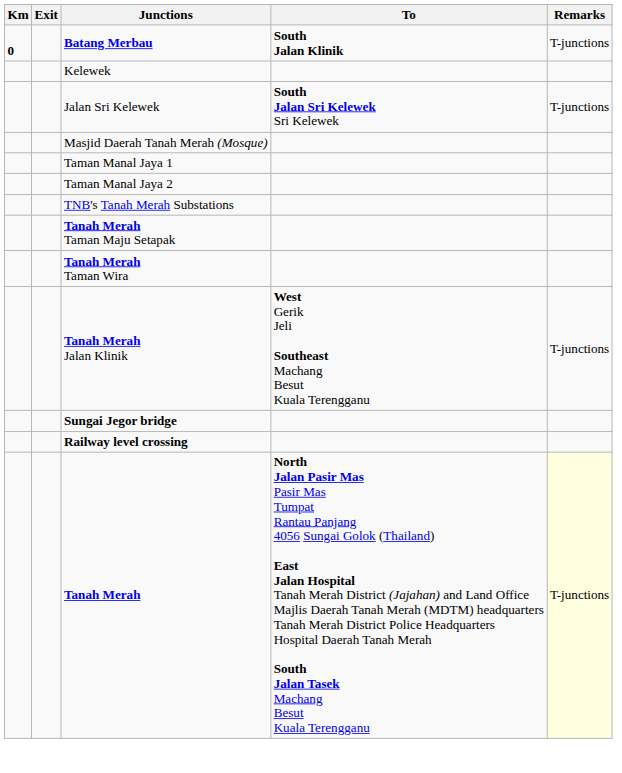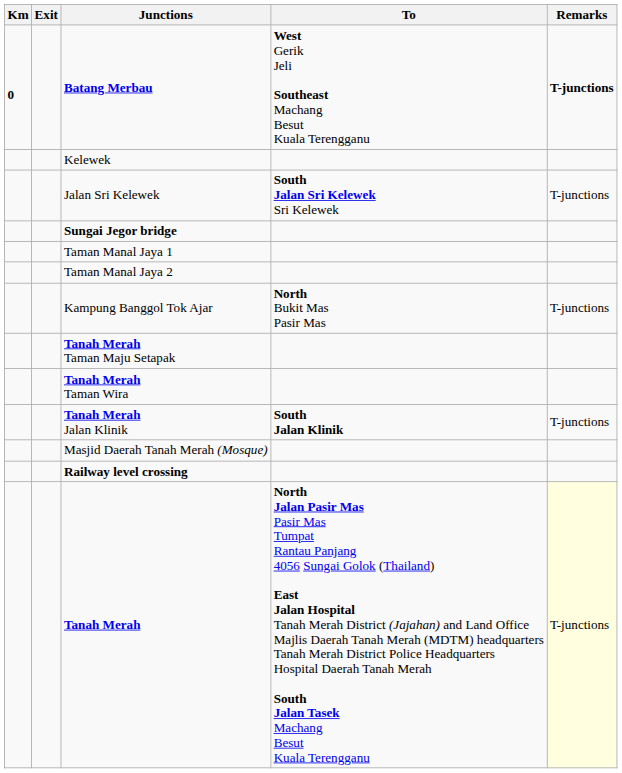 <table class="wikitable">
 <tr>
 <th>Km</th>
 <th>Exit</th>
 <th>Junctions</th>
 <th>To</th>
 <th>Remarks</th>
 </tr>
 <tr>
 <td><br><strong>0</strong></td>
 <td></td>
 <td><strong><a href='#'>Batang Merbau</a></strong></td>
-<td><strong>South</strong><br><strong>Jalan Klinik</strong></td>
-<td>T-junctions</td>
+<td><strong>West</strong><br>  Gerik<br>  Jeli<br><br><strong>Southeast</strong><br>  Machang<br>  Besut<br>  Kuala Terengganu</td>
+<td><strong>T-junctions</strong></td>
 </tr>
 <tr>
 <td></td>
 <td></td>
 <td>Kelewek</td>
 <td></td>
 <td></td>
 </tr>
 <tr>
 <td></td>
 <td></td>
 <td>Jalan Sri Kelewek</td>
 <td><strong>South</strong><br> <strong><a href='#'>Jalan Sri Kelewek</a></strong><br>Sri Kelewek</td>
 <td>T-junctions</td>
 </tr>
 <tr>
 <td></td>
 <td></td>
-<td>Masjid Daerah Tanah Merah <em>(Mosque)</em></td>
+<td><strong>Sungai Jegor bridge</strong></td>
 <td></td>
 <td></td>
 </tr>
 <tr>
 <td></td>
 <td></td>
 <td>Taman Manal Jaya 1</td>
 <td></td>
 <td></td>
 </tr>
 <tr>
 <td></td>
 <td></td>
 <td>Taman Manal Jaya 2</td>
 <td></td>
 <td></td>
 </tr>
 <tr>
 <td></td>
 <td></td>
-<td><a href='#'>TNB</a>'s <a href='#'>Tanah Merah</a> Substations</td>
-<td></td>
-<td></td>
+<td>Kampung Banggol Tok Ajar</td>
+<td><strong>North</strong><br> Bukit Mas<br> Pasir Mas</td>
+<td>T-junctions</td>
 </tr>
 <tr>
 <td></td>
 <td></td>
 <td><strong><a href='#'>Tanah Merah</a></strong><br>Taman Maju Setapak</td>
 <td></td>
 <td></td>
 </tr>
 <tr>
 <td></td>
 <td></td>
 <td><strong><a href='#'>Tanah Merah</a></strong><br>Taman Wira</td>
 <td></td>
 <td></td>
 </tr>
 <tr>
 <td></td>
 <td></td>
 <td><strong><a href='#'>Tanah Merah</a></strong><br>Jalan Klinik</td>
-<td><strong>West</strong><br>  Gerik<br>  Jeli<br><br><strong>Southeast</strong><br>  Machang<br>  Besut<br>  Kuala Terengganu</td>
+<td><strong>South</strong><br><strong>Jalan Klinik</strong></td>
 <td>T-junctions</td>
 </tr>
 <tr>
 <td></td>
 <td></td>
-<td><strong>Sungai Jegor bridge</strong></td>
+<td>Masjid Daerah Tanah Merah <em>(Mosque)</em></td>
 <td></td>
 <td></td>
 </tr>
 <tr>
 <td></td>
 <td></td>
 <td><strong>Railway level crossing</strong></td>
 <td></td>
 <td></td>
 </tr>
 <tr>
 <td></td>
 <td></td>
 <td><strong><a href='#'>Tanah Merah</a></strong></td>
 <td><strong>North</strong><br> <strong><a href='#'>Jalan Pasir Mas</a></strong><br> <a href='#'>Pasir Mas</a><br>  <a href='#'>Tumpat</a><br>  <a href='#'>Rantau Panjang</a><br><a href='#'>4056</a>  <a href='#'>Sungai Golok</a> (<a href='#'>Thailand</a>)<br><br><strong>East</strong><br><strong>Jalan Hospital</strong><br>Tanah Merah District <em>(Jajahan)</em> and Land Office<br>Majlis Daerah Tanah Merah (MDTM) headquarters<br>Tanah Merah District Police Headquarters<br>Hospital Daerah Tanah Merah <br><br><strong>South</strong><br> <strong><a href='#'>Jalan Tasek</a></strong><br>  <a href='#'>Machang</a><br>  <a href='#'>Besut</a><br>  <a href='#'>Kuala Terengganu</a></td>
 <td style="background: lightyellow;">T-junctions</td>
 </tr>
 </table>
